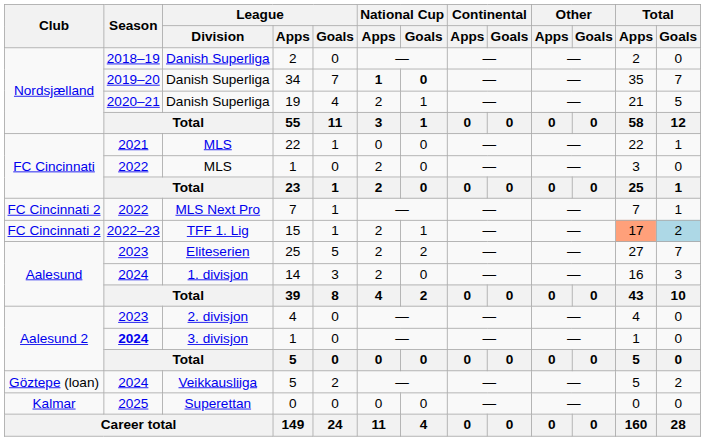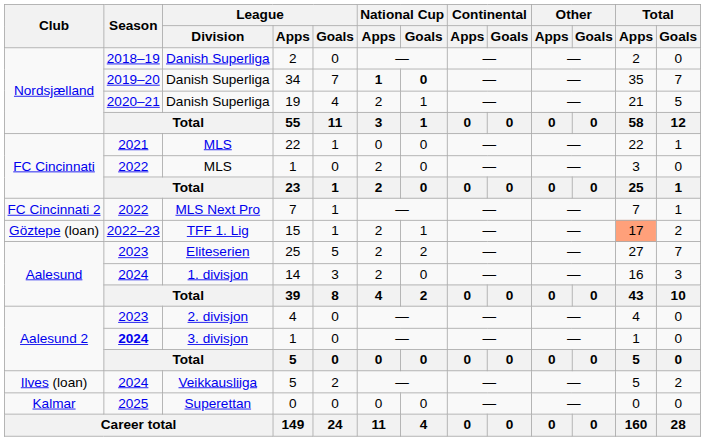 <table class="wikitable" style="text-align: center;">
 <tr>
 <th rowspan="2">Club</th>
 <th rowspan="2">Season</th>
 <th colspan="3">League</th>
 <th colspan="2">National Cup</th>
 <th colspan="2">Continental</th>
 <th colspan="2">Other</th>
 <th colspan="2">Total</th>
 </tr>
 <tr>
 <th>Division</th>
 <th>Apps</th>
 <th>Goals</th>
 <th>Apps</th>
 <th>Goals</th>
 <th>Apps</th>
 <th>Goals</th>
 <th>Apps</th>
 <th>Goals</th>
 <th>Apps</th>
 <th>Goals</th>
 </tr>
 <tr>
 <td rowspan="4"><a href='#'>Nordsjælland</a></td>
 <td><a href='#'>2018–19</a></td>
 <td><a href='#'>Danish Superliga</a></td>
 <td>2</td>
 <td>0</td>
 <td colspan="2">—</td>
 <td colspan="2">—</td>
 <td colspan="2">—</td>
 <td>2</td>
 <td>0</td>
 </tr>
 <tr>
 <td><a href='#'>2019–20</a></td>
 <td>Danish Superliga</td>
 <td>34</td>
 <td>7</td>
 <td><strong>1</strong></td>
 <td><strong>0</strong></td>
 <td colspan="2">—</td>
 <td colspan="2">—</td>
 <td>35</td>
 <td>7</td>
 </tr>
 <tr>
 <td><a href='#'>2020–21</a></td>
 <td>Danish Superliga</td>
 <td>19</td>
 <td>4</td>
 <td>2</td>
 <td>1</td>
 <td colspan="2">—</td>
 <td colspan="2">—</td>
 <td>21</td>
 <td>5</td>
 </tr>
 <tr>
 <th colspan="2">Total</th>
 <th>55</th>
 <th>11</th>
 <th>3</th>
 <th>1</th>
 <th>0</th>
 <th>0</th>
 <th>0</th>
 <th>0</th>
 <th>58</th>
 <th>12</th>
 </tr>
 <tr>
 <td rowspan=3><a href='#'>FC Cincinnati</a></td>
 <td><a href='#'>2021</a></td>
 <td><a href='#'>MLS</a></td>
 <td>22</td>
 <td>1</td>
 <td>0</td>
 <td>0</td>
 <td colspan="2">—</td>
 <td colspan="2">—</td>
 <td>22</td>
 <td>1</td>
 </tr>
 <tr>
 <td><a href='#'>2022</a></td>
 <td>MLS</td>
 <td>1</td>
 <td>0</td>
 <td>2</td>
 <td>0</td>
 <td colspan="2">—</td>
 <td colspan="2">—</td>
 <td>3</td>
 <td>0</td>
 </tr>
 <tr>
 <th colspan="2">Total</th>
 <th>23</th>
 <th>1</th>
 <th>2</th>
 <th>0</th>
 <th>0</th>
 <th>0</th>
 <th>0</th>
 <th>0</th>
 <th>25</th>
 <th>1</th>
 </tr>
 <tr>
 <td><a href='#'>FC Cincinnati 2</a></td>
 <td><a href='#'>2022</a></td>
 <td><a href='#'>MLS Next Pro</a></td>
 <td>7</td>
 <td>1</td>
 <td colspan="2">—</td>
 <td colspan="2">—</td>
 <td colspan="2">—</td>
 <td>7</td>
 <td>1</td>
 </tr>
 <tr>
-<td><a href='#'>FC Cincinnati 2</a></td>
+<td><a href='#'>Göztepe</a> (loan)</td>
 <td><a href='#'>2022–23</a></td>
 <td><a href='#'>TFF 1. Lig</a></td>
 <td>15</td>
 <td>1</td>
 <td>2</td>
 <td>1</td>
 <td colspan="2">—</td>
 <td colspan="2">—</td>
 <td style="background: lightsalmon;">17</td>
-<td style="background: lightblue;">2</td>
+<td>2</td>
 </tr>
 <tr>
 <td rowspan=3><a href='#'>Aalesund</a></td>
 <td><a href='#'>2023</a></td>
 <td><a href='#'>Eliteserien</a></td>
 <td>25</td>
 <td>5</td>
 <td>2</td>
 <td>2</td>
 <td colspan="2">—</td>
 <td colspan="2">—</td>
 <td>27</td>
 <td>7</td>
 </tr>
 <tr>
 <td><a href='#'>2024</a></td>
 <td><a href='#'>1. divisjon</a></td>
 <td>14</td>
 <td>3</td>
 <td>2</td>
 <td>0</td>
 <td colspan="2">—</td>
 <td colspan="2">—</td>
 <td>16</td>
 <td>3</td>
 </tr>
 <tr>
 <th colspan="2">Total</th>
 <th>39</th>
 <th>8</th>
 <th>4</th>
 <th>2</th>
 <th>0</th>
 <th>0</th>
 <th>0</th>
 <th>0</th>
 <th>43</th>
 <th>10</th>
 </tr>
 <tr>
 <td rowspan=3><a href='#'>Aalesund 2</a></td>
 <td><a href='#'>2023</a></td>
 <td><a href='#'>2. divisjon</a></td>
 <td>4</td>
 <td>0</td>
 <td colspan="2">—</td>
 <td colspan="2">—</td>
 <td colspan="2">—</td>
 <td>4</td>
 <td>0</td>
 </tr>
 <tr>
 <td><strong><a href='#'>2024</a></strong></td>
 <td><a href='#'>3. divisjon</a></td>
 <td>1</td>
 <td>0</td>
 <td colspan="2">—</td>
 <td colspan="2">—</td>
 <td colspan="2">—</td>
 <td>1</td>
 <td>0</td>
 </tr>
 <tr>
 <th colspan="2">Total</th>
 <th>5</th>
 <th>0</th>
 <th>0</th>
 <th>0</th>
 <th>0</th>
 <th>0</th>
 <th>0</th>
 <th>0</th>
 <th>5</th>
 <th>0</th>
 </tr>
 <tr>
-<td><a href='#'>Göztepe</a> (loan)</td>
+<td><a href='#'>Ilves</a> (loan)</td>
 <td><a href='#'>2024</a></td>
 <td><a href='#'>Veikkausliiga</a></td>
 <td>5</td>
 <td>2</td>
 <td colspan="2">—</td>
 <td colspan="2">—</td>
 <td colspan="2">—</td>
 <td>5</td>
 <td>2</td>
 </tr>
 <tr>
 <td><a href='#'>Kalmar</a></td>
 <td><a href='#'>2025</a></td>
 <td><a href='#'>Superettan</a></td>
 <td>0</td>
 <td>0</td>
 <td>0</td>
 <td>0</td>
 <td colspan="2">—</td>
 <td colspan="2">—</td>
 <td>0</td>
 <td>0</td>
 </tr>
 <tr>
 <th colspan="3">Career total</th>
 <th>149</th>
 <th>24</th>
 <th>11</th>
 <th>4</th>
 <th>0</th>
 <th>0</th>
 <th>0</th>
 <th>0</th>
 <th>160</th>
 <th>28</th>
 </tr>
 </table>
